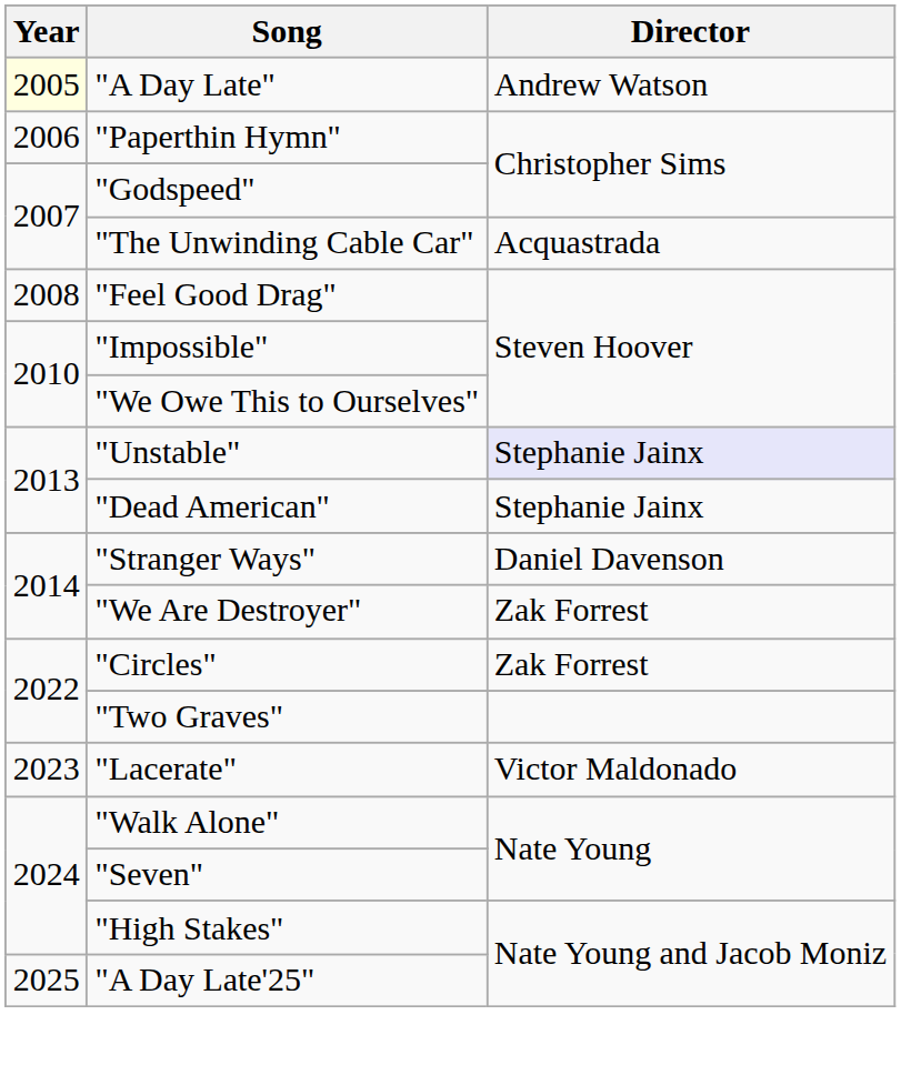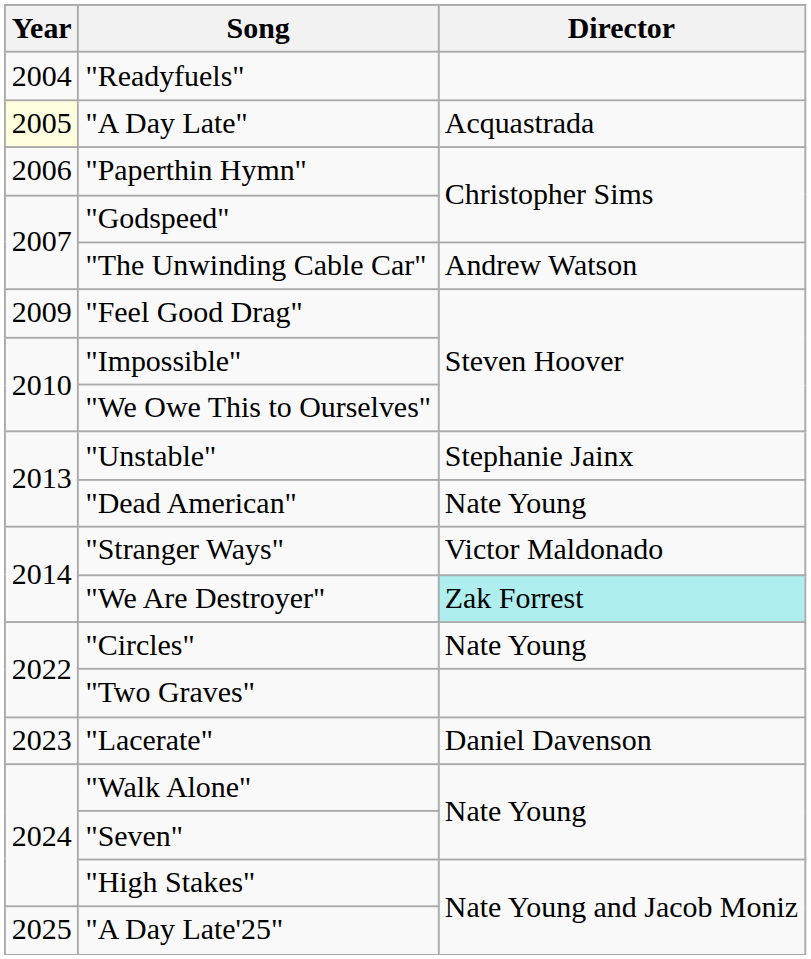 <table class="wikitable">
 <tr>
 <th>Year</th>
 <th>Song</th>
 <th>Director</th>
 </tr>
 <tr>
+<td>2004</td>
+<td>"Readyfuels"</td>
+<td></td>
+</tr>
+<tr>
 <td style="background: lightyellow;">2005</td>
 <td>"A Day Late"</td>
-<td>Andrew Watson</td>
+<td>Acquastrada</td>
 </tr>
 <tr>
 <td>2006</td>
 <td>"Paperthin Hymn"</td>
 <td rowspan="2">Christopher Sims</td>
 </tr>
 <tr>
 <td rowspan="2">2007</td>
 <td>"Godspeed"</td>
 </tr>
 <tr>
 <td>"The Unwinding Cable Car"</td>
-<td>Acquastrada</td>
+<td>Andrew Watson</td>
 </tr>
 <tr>
-<td>2008</td>
+<td>2009</td>
 <td>"Feel Good Drag"</td>
 <td rowspan="3">Steven Hoover</td>
 </tr>
 <tr>
 <td rowspan="2">2010</td>
 <td>"Impossible"</td>
 </tr>
 <tr>
 <td>"We Owe This to Ourselves"</td>
 </tr>
 <tr>
 <td rowspan="2">2013</td>
 <td>"Unstable"</td>
-<td style="background: lavender;">Stephanie Jainx</td>
+<td>Stephanie Jainx</td>
 </tr>
 <tr>
 <td>"Dead American"</td>
-<td>Stephanie Jainx</td>
+<td>Nate Young</td>
 </tr>
 <tr>
 <td rowspan="2">2014</td>
 <td>"Stranger Ways"</td>
-<td>Daniel Davenson</td>
+<td>Victor Maldonado</td>
 </tr>
 <tr>
 <td>"We Are Destroyer"</td>
-<td>Zak Forrest</td>
+<td style="background: paleturquoise;">Zak Forrest</td>
 </tr>
 <tr>
 <td rowspan="2">2022</td>
 <td>"Circles"</td>
-<td>Zak Forrest</td>
+<td>Nate Young</td>
 </tr>
 <tr>
 <td>"Two Graves"</td>
 <td></td>
 </tr>
 <tr>
 <td>2023</td>
 <td>"Lacerate"</td>
-<td>Victor Maldonado</td>
+<td>Daniel Davenson</td>
 </tr>
 <tr>
 <td rowspan="3">2024</td>
 <td>"Walk Alone"</td>
 <td rowspan="2">Nate Young</td>
 </tr>
 <tr>
 <td>"Seven"</td>
 </tr>
 <tr>
 <td>"High Stakes"</td>
 <td rowspan="2">Nate Young and Jacob Moniz</td>
 </tr>
 <tr>
 <td>2025</td>
 <td>"A Day Late'25"</td>
 </tr>
 </table>
